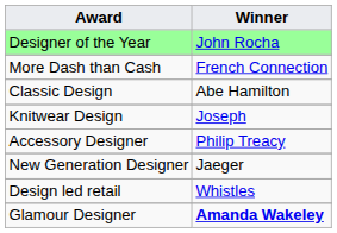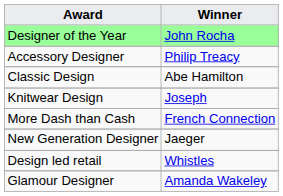 <table class="wikitable">
 <tr>
 <th style="background:#EAECF0">Award</th>
 <th style="background:#EAECF0">Winner</th>
 </tr>
 <tr>
 <td style="background:#99ff99">Designer of the Year</td>
 <td style="background:#99ff99"><a href='#'>John Rocha</a></td>
 </tr>
 <tr>
 </tr>
 <tr>
-<td>More Dash than Cash</td>
-<td><a href='#'>French Connection</a></td>
+<td>Accessory Designer</td>
+<td><a href='#'>Philip Treacy</a></td>
 </tr>
 <tr>
 </tr>
 <tr>
 <td>Classic Design</td>
 <td>Abe Hamilton</td>
 </tr>
 <tr>
 </tr>
 <tr>
 <td>Knitwear Design</td>
 <td><a href='#'>Joseph</a></td>
 </tr>
 <tr>
 </tr>
 <tr>
-<td>Accessory Designer</td>
-<td><a href='#'>Philip Treacy</a></td>
+<td>More Dash than Cash</td>
+<td><a href='#'>French Connection</a></td>
 </tr>
 <tr>
 </tr>
 <tr>
 <td>New Generation Designer</td>
 <td>Jaeger</td>
 </tr>
 <tr>
 </tr>
 <tr>
 <td>Design led retail</td>
 <td><a href='#'>Whistles</a></td>
 </tr>
 <tr>
 </tr>
 <tr>
 <td>Glamour Designer</td>
-<td><strong><a href='#'>Amanda Wakeley</a></strong></td>
+<td><a href='#'>Amanda Wakeley</a></td>
 </tr>
 </table>
